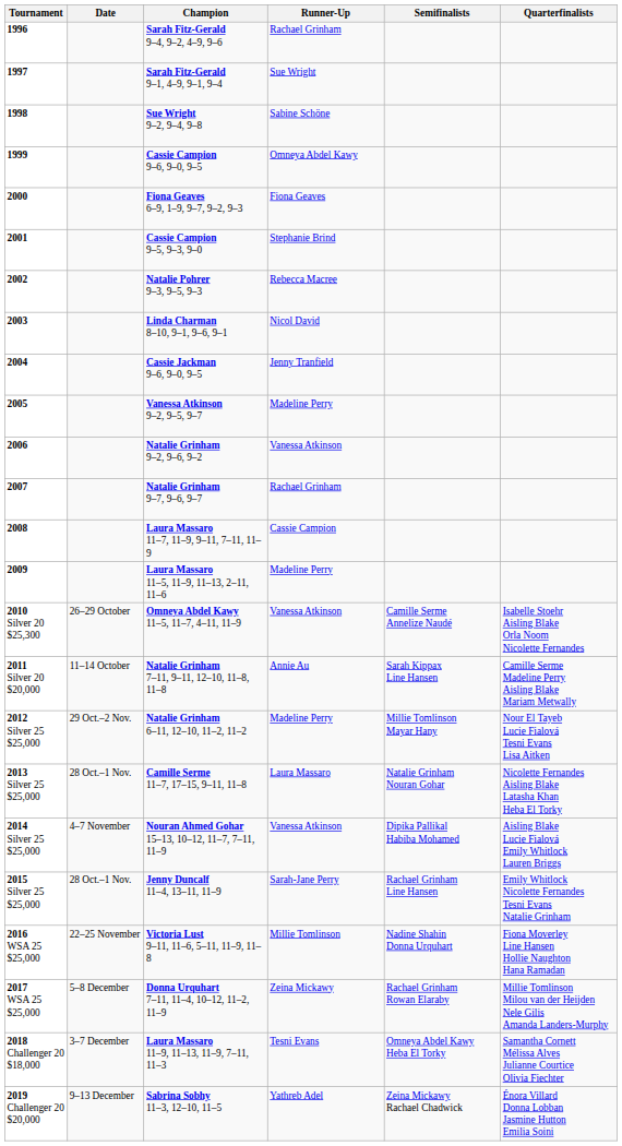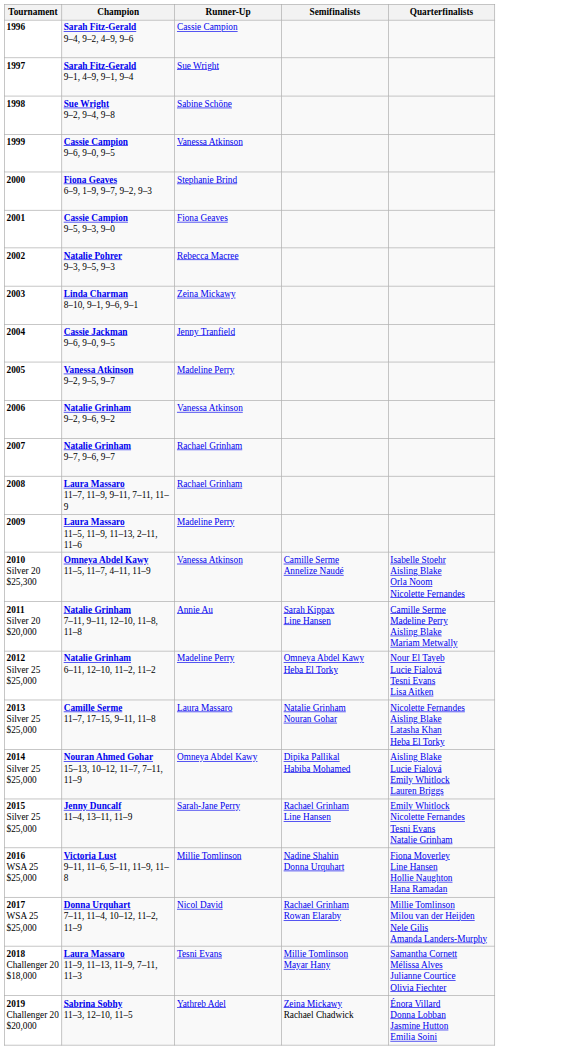 <table class="wikitable" style="font-size:88%">
 <tr>
 <th width=80>Tournament</th>
-<th width=100>Date</th>
 <th width=165>Champion</th>
 <th width=155>Runner-Up</th>
 <th width=155>Semifinalists</th>
 <th width=155>Quarterfinalists</th>
 </tr>
 <tr valign=top>
 <td style="background:#fff;"><strong>1996</strong><br> <br> <br></td>
-<td></td>
 <td> <strong><a href='#'>Sarah Fitz-Gerald</a></strong><br>9–4, 9–2, 4–9, 9–6</td>
-<td> <a href='#'>Rachael Grinham</a></td>
+<td> <a href='#'>Cassie Campion</a></td>
 <td></td>
 <td></td>
 </tr>
 <tr valign=top>
 <td style="background:#fff;"><strong>1997</strong><br> <br> <br></td>
-<td></td>
 <td> <strong><a href='#'>Sarah Fitz-Gerald</a></strong><br>9–1, 4–9, 9–1, 9–4</td>
 <td> <a href='#'>Sue Wright</a></td>
 <td></td>
 <td></td>
 </tr>
 <tr valign=top>
 <td style="background:#fff;"><strong>1998</strong><br> <br> <br></td>
-<td></td>
 <td> <strong><a href='#'>Sue Wright</a></strong><br>9–2, 9–4, 9–8</td>
 <td> <a href='#'>Sabine Schöne</a></td>
 <td></td>
 <td></td>
 </tr>
 <tr valign=top>
 <td style="background:#fff;"><strong>1999</strong><br> <br> <br></td>
-<td></td>
 <td> <strong><a href='#'>Cassie Campion</a></strong><br>9–6, 9–0, 9–5</td>
-<td> <a href='#'>Omneya Abdel Kawy</a></td>
+<td> <a href='#'>Vanessa Atkinson</a></td>
 <td></td>
 <td></td>
 </tr>
 <tr valign=top>
 <td style="background:#fff;"><strong>2000</strong><br> <br> <br></td>
+<td> <strong><a href='#'>Fiona Geaves</a></strong><br>6–9, 1–9, 9–7, 9–2, 9–3</td>
+<td> <a href='#'>Stephanie Brind</a></td>
 <td></td>
-<td> <strong><a href='#'>Fiona Geaves</a></strong><br>6–9, 1–9, 9–7, 9–2, 9–3</td>
+<td></td>
+</tr>
+<tr valign=top>
+<td style="background:#fff;"><strong>2001</strong><br> <br> <br></td>
+<td> <strong><a href='#'>Cassie Campion</a></strong><br>9–5, 9–3, 9–0</td>
 <td> <a href='#'>Fiona Geaves</a></td>
 <td></td>
 <td></td>
 </tr>
 <tr valign=top>
-<td style="background:#fff;"><strong>2001</strong><br> <br> <br></td>
-<td></td>
-<td> <strong><a href='#'>Cassie Campion</a></strong><br>9–5, 9–3, 9–0</td>
-<td> <a href='#'>Stephanie Brind</a></td>
-<td></td>
-<td></td>
-</tr>
-<tr valign=top>
 <td style="background:#fff;"><strong>2002</strong><br> <br> <br></td>
-<td></td>
 <td> <strong><a href='#'>Natalie Pohrer</a></strong><br>9–3, 9–5, 9–3</td>
 <td> <a href='#'>Rebecca Macree</a></td>
 <td></td>
 <td></td>
 </tr>
 <tr valign=top>
 <td style="background:#fff;"><strong>2003</strong><br> <br> <br></td>
-<td></td>
 <td> <strong><a href='#'>Linda Charman</a></strong><br>8–10, 9–1, 9–6, 9–1</td>
-<td> <a href='#'>Nicol David</a></td>
+<td> <a href='#'>Zeina Mickawy</a></td>
 <td></td>
 <td></td>
 </tr>
 <tr valign=top>
 <td style="background:#fff;"><strong>2004</strong><br> <br> <br></td>
-<td></td>
 <td> <strong><a href='#'>Cassie Jackman</a></strong><br>9–6, 9–0, 9–5</td>
 <td> <a href='#'>Jenny Tranfield</a></td>
 <td></td>
 <td></td>
 </tr>
 <tr valign=top>
 <td style="background:#fff;"><strong>2005</strong><br> <br> <br></td>
-<td></td>
 <td> <strong><a href='#'>Vanessa Atkinson</a></strong><br>9–2, 9–5, 9–7</td>
 <td> <a href='#'>Madeline Perry</a></td>
 <td></td>
 <td></td>
 </tr>
 <tr valign=top>
 <td style="background:#fff;"><strong>2006</strong><br> <br> <br></td>
-<td></td>
 <td> <strong><a href='#'>Natalie Grinham</a></strong><br>9–2, 9–6, 9–2</td>
 <td> <a href='#'>Vanessa Atkinson</a></td>
 <td></td>
 <td></td>
 </tr>
 <tr valign=top>
 <td style="background:#fff;"><strong>2007</strong><br> <br> <br></td>
-<td></td>
 <td> <strong><a href='#'>Natalie Grinham</a></strong><br>9–7, 9–6, 9–7</td>
 <td> <a href='#'>Rachael Grinham</a></td>
 <td></td>
 <td></td>
 </tr>
 <tr valign=top>
 <td style="background:#fff;"><strong>2008</strong><br> <br> <br></td>
-<td></td>
 <td> <strong><a href='#'>Laura Massaro</a></strong><br>11–7, 11–9, 9–11, 7–11, 11–9</td>
-<td> <a href='#'>Cassie Campion</a></td>
+<td> <a href='#'>Rachael Grinham</a></td>
 <td></td>
 <td></td>
 </tr>
 <tr valign=top>
 <td style="background:#fff;"><strong>2009</strong><br> <br> <br></td>
-<td></td>
 <td> <strong><a href='#'>Laura Massaro</a></strong><br>11–5, 11–9, 11–13, 2–11, 11–6</td>
 <td> <a href='#'>Madeline Perry</a></td>
 <td></td>
 <td></td>
 </tr>
 <tr valign=top>
 <td style="background:#fff;"><strong>2010</strong><br>Silver 20<br>$25,300<br></td>
-<td>26–29 October</td>
 <td> <strong><a href='#'>Omneya Abdel Kawy</a></strong><br>11–5, 11–7, 4–11, 11–9</td>
 <td> <a href='#'>Vanessa Atkinson</a></td>
 <td> <a href='#'>Camille Serme</a><br> <a href='#'>Annelize Naudé</a></td>
 <td> <a href='#'>Isabelle Stoehr</a><br> <a href='#'>Aisling Blake</a><br> <a href='#'>Orla Noom</a><br> <a href='#'>Nicolette Fernandes</a></td>
 </tr>
 <tr valign=top>
 <td style="background:#fff;"><strong>2011</strong><br>Silver 20<br>$20,000<br></td>
-<td>11–14 October</td>
 <td> <strong><a href='#'>Natalie Grinham</a></strong><br>7–11, 9–11, 12–10, 11–8, 11–8</td>
 <td> <a href='#'>Annie Au</a></td>
 <td> <a href='#'>Sarah Kippax</a><br> <a href='#'>Line Hansen</a></td>
 <td> <a href='#'>Camille Serme</a><br> <a href='#'>Madeline Perry</a><br> <a href='#'>Aisling Blake</a><br> <a href='#'>Mariam Metwally</a></td>
 </tr>
 <tr valign=top>
 <td style="background:#fff;"><strong>2012</strong><br>Silver 25<br>$25,000<br></td>
-<td>29 Oct.–2 Nov.</td>
 <td> <strong><a href='#'>Natalie Grinham</a></strong><br>6–11, 12–10, 11–2, 11–2</td>
 <td> <a href='#'>Madeline Perry</a></td>
-<td> <a href='#'>Millie Tomlinson</a><br> <a href='#'>Mayar Hany</a></td>
+<td> <a href='#'>Omneya Abdel Kawy</a><br> <a href='#'>Heba El Torky</a></td>
 <td> <a href='#'>Nour El Tayeb</a><br> <a href='#'>Lucie Fialová</a><br>  <a href='#'>Tesni Evans</a><br> <a href='#'>Lisa Aitken</a></td>
 </tr>
 <tr valign=top>
 <td style="background:#fff;"><strong>2013</strong><br>Silver 25<br>$25,000<br></td>
-<td>28 Oct.–1 Nov.</td>
 <td> <strong><a href='#'>Camille Serme</a></strong><br>11–7, 17–15, 9–11, 11–8</td>
 <td> <a href='#'>Laura Massaro</a></td>
 <td> <a href='#'>Natalie Grinham</a><br> <a href='#'>Nouran Gohar</a></td>
 <td> <a href='#'>Nicolette Fernandes</a><br> <a href='#'>Aisling Blake</a><br> <a href='#'>Latasha Khan</a><br> <a href='#'>Heba El Torky</a></td>
 </tr>
 <tr valign=top>
 <td style="background:#fff;"><strong>2014</strong><br>Silver 25<br>$25,000<br></td>
-<td>4–7 November</td>
 <td> <strong><a href='#'>Nouran Ahmed Gohar</a></strong><br>15–13, 10–12, 11–7, 7–11, 11–9</td>
-<td> <a href='#'>Vanessa Atkinson</a></td>
+<td> <a href='#'>Omneya Abdel Kawy</a></td>
 <td> <a href='#'>Dipika Pallikal</a><br> <a href='#'>Habiba Mohamed</a></td>
 <td> <a href='#'>Aisling Blake</a><br> <a href='#'>Lucie Fialová</a><br> <a href='#'>Emily Whitlock</a><br> <a href='#'>Lauren Briggs</a></td>
 </tr>
 <tr valign=top>
 <td style="background:#fff;"><strong>2015</strong><br>Silver 25<br>$25,000<br></td>
-<td>28 Oct.–1 Nov.</td>
 <td> <strong><a href='#'>Jenny Duncalf</a></strong><br>11–4, 13–11, 11–9</td>
 <td> <a href='#'>Sarah-Jane Perry</a></td>
 <td> <a href='#'>Rachael Grinham</a><br> <a href='#'>Line Hansen</a></td>
 <td> <a href='#'>Emily Whitlock</a><br> <a href='#'>Nicolette Fernandes</a><br> <a href='#'>Tesni Evans</a><br> <a href='#'>Natalie Grinham</a></td>
 </tr>
 <tr valign=top>
 <td style="background:#fff;"><strong>2016</strong><br>WSA 25<br>$25,000<br></td>
-<td>22–25 November</td>
 <td> <strong><a href='#'>Victoria Lust</a></strong><br>9–11, 11–6, 5–11, 11–9, 11–8</td>
 <td> <a href='#'>Millie Tomlinson</a></td>
 <td> <a href='#'>Nadine Shahin</a><br> <a href='#'>Donna Urquhart</a></td>
 <td> <a href='#'>Fiona Moverley</a><br> <a href='#'>Line Hansen</a><br> <a href='#'>Hollie Naughton</a><br> <a href='#'>Hana Ramadan</a></td>
 </tr>
 <tr valign=top>
 <td style="background:#fff;"><strong>2017</strong><br>WSA 25<br>$25,000<br></td>
-<td>5–8 December</td>
 <td> <strong><a href='#'>Donna Urquhart</a></strong><br>7–11, 11–4, 10–12, 11–2, 11–9</td>
-<td> <a href='#'>Zeina Mickawy</a></td>
+<td> <a href='#'>Nicol David</a></td>
 <td> <a href='#'>Rachael Grinham</a><br> <a href='#'>Rowan Elaraby</a></td>
 <td> <a href='#'>Millie Tomlinson</a><br> <a href='#'>Milou van der Heijden</a><br> <a href='#'>Nele Gilis</a><br> <a href='#'>Amanda Landers-Murphy</a></td>
 </tr>
 <tr valign=top>
 <td style="background:#fff;"><strong>2018</strong><br>Challenger 20<br>$18,000<br></td>
-<td>3–7 December</td>
 <td> <strong><a href='#'>Laura Massaro</a></strong><br>11–9, 11–13, 11–9, 7–11, 11–3</td>
 <td> <a href='#'>Tesni Evans</a></td>
-<td> <a href='#'>Omneya Abdel Kawy</a><br> <a href='#'>Heba El Torky</a></td>
+<td> <a href='#'>Millie Tomlinson</a><br> <a href='#'>Mayar Hany</a></td>
 <td> <a href='#'>Samantha Cornett</a><br> <a href='#'>Mélissa Alves</a><br> <a href='#'>Julianne Courtice</a><br> <a href='#'>Olivia Fiechter</a></td>
 </tr>
 <tr valign=top>
 <td style="background:#fff;"><strong>2019</strong><br>Challenger 20<br>$20,000<br></td>
-<td>9–13 December</td>
 <td> <strong><a href='#'>Sabrina Sobhy</a></strong><br>11–3, 12–10, 11–5</td>
 <td> <a href='#'>Yathreb Adel</a></td>
 <td> <a href='#'>Zeina Mickawy</a><br> Rachael Chadwick</td>
 <td> <a href='#'>Énora Villard</a><br> <a href='#'>Donna Lobban</a><br> <a href='#'>Jasmine Hutton</a><br> <a href='#'>Emilia Soini</a></td>
 </tr>
 </table>
